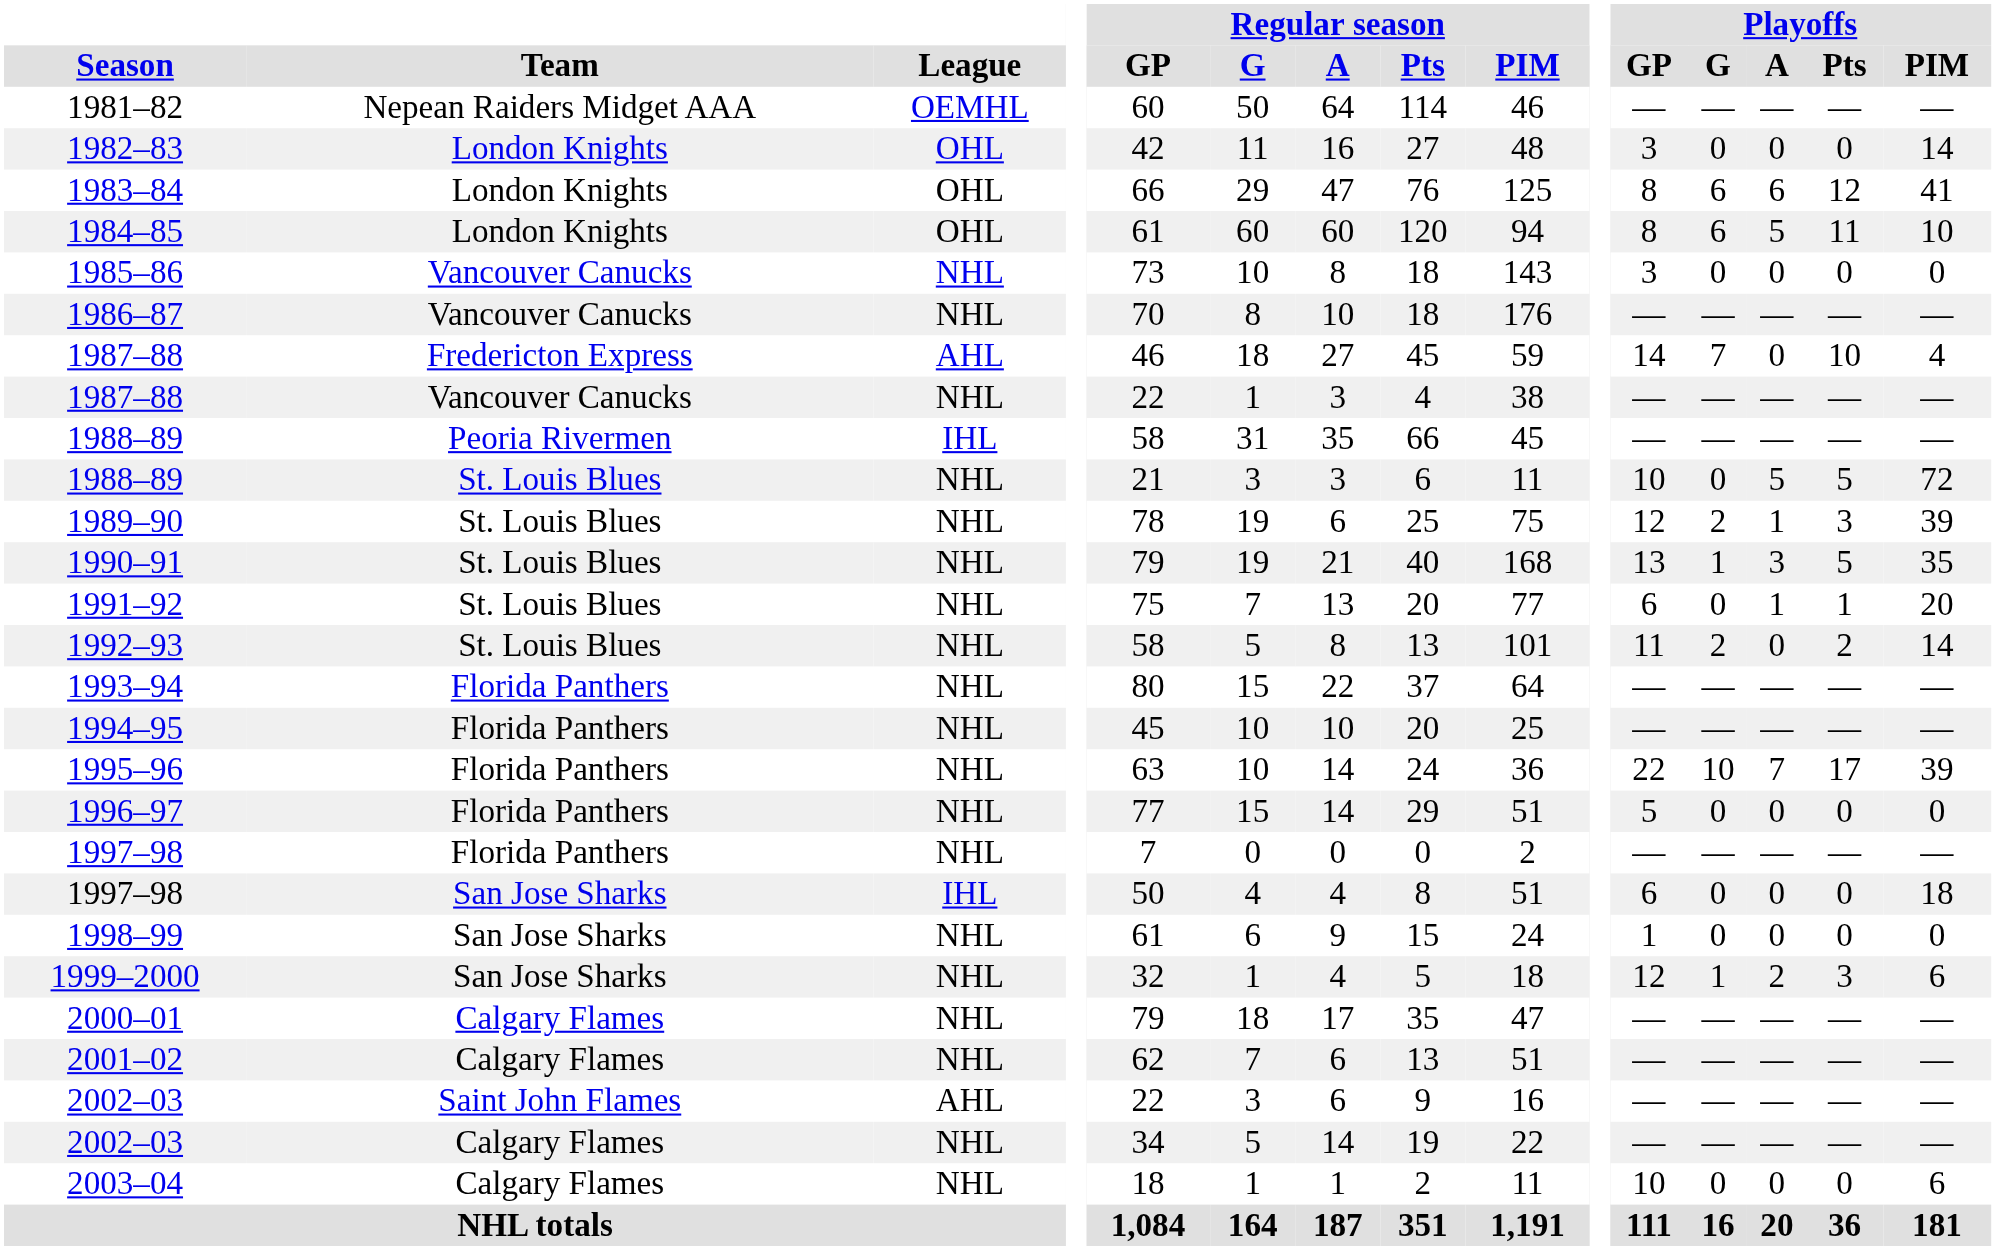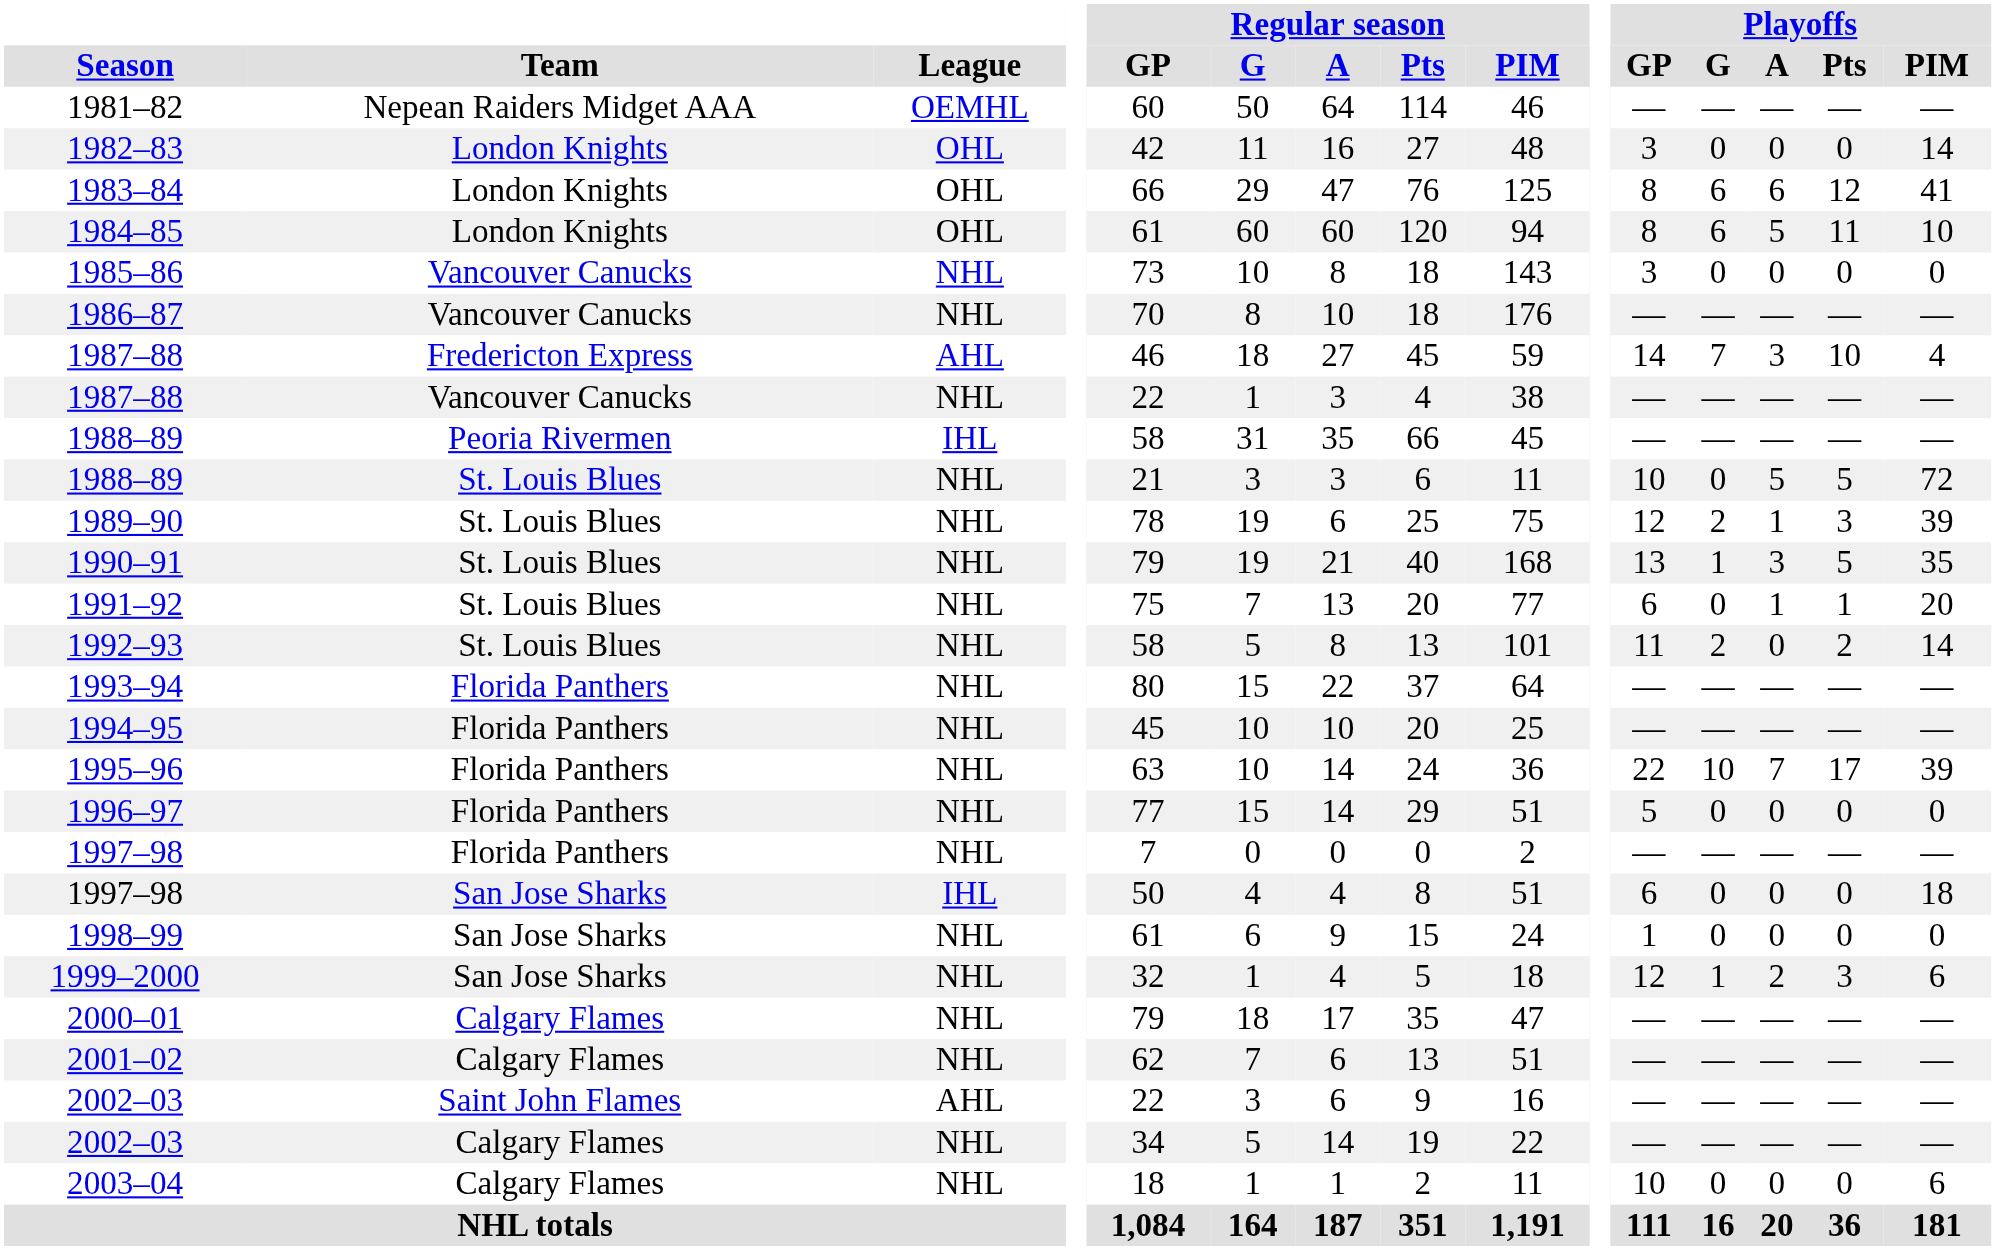 <table border="0" cellpadding="1" cellspacing="0" ID="Table3" style="text-align:center; width:60em">
 <tr bgcolor="#e0e0e0">
 <th colspan="3"  bgcolor="#ffffff"> </th>
 <th rowspan="99" bgcolor="#ffffff"> </th>
 <th colspan="5"><a href='#'>Regular season</a></th>
 <th rowspan="99" bgcolor="#ffffff"> </th>
 <th colspan="5"><a href='#'>Playoffs</a></th>
 </tr>
 <tr bgcolor="#e0e0e0">
 <th><a href='#'>Season</a></th>
 <th>Team</th>
 <th>League</th>
 <th>GP</th>
 <th><a href='#'>G</a></th>
 <th><a href='#'>A</a></th>
 <th><a href='#'>Pts</a></th>
 <th><a href='#'>PIM</a></th>
 <th>GP</th>
 <th>G</th>
 <th>A</th>
 <th>Pts</th>
 <th>PIM</th>
 </tr>
 <tr>
 <td>1981–82</td>
 <td>Nepean Raiders Midget AAA</td>
 <td><a href='#'>OEMHL</a></td>
 <td>60</td>
 <td>50</td>
 <td>64</td>
 <td>114</td>
 <td>46</td>
 <td>—</td>
 <td>—</td>
 <td>—</td>
 <td>—</td>
 <td>—</td>
 </tr>
 <tr bgcolor="#f0f0f0">
 <td><a href='#'>1982–83</a></td>
 <td><a href='#'>London Knights</a></td>
 <td><a href='#'>OHL</a></td>
 <td>42</td>
 <td>11</td>
 <td>16</td>
 <td>27</td>
 <td>48</td>
 <td>3</td>
 <td>0</td>
 <td>0</td>
 <td>0</td>
 <td>14</td>
 </tr>
 <tr>
 <td><a href='#'>1983–84</a></td>
 <td>London Knights</td>
 <td>OHL</td>
 <td>66</td>
 <td>29</td>
 <td>47</td>
 <td>76</td>
 <td>125</td>
 <td>8</td>
 <td>6</td>
 <td>6</td>
 <td>12</td>
 <td>41</td>
 </tr>
 <tr bgcolor="#f0f0f0">
 <td><a href='#'>1984–85</a></td>
 <td>London Knights</td>
 <td>OHL</td>
 <td>61</td>
 <td>60</td>
 <td>60</td>
 <td>120</td>
 <td>94</td>
 <td>8</td>
 <td>6</td>
 <td>5</td>
 <td>11</td>
 <td>10</td>
 </tr>
 <tr>
 <td><a href='#'>1985–86</a></td>
 <td><a href='#'>Vancouver Canucks</a></td>
 <td><a href='#'>NHL</a></td>
 <td>73</td>
 <td>10</td>
 <td>8</td>
 <td>18</td>
 <td>143</td>
 <td>3</td>
 <td>0</td>
 <td>0</td>
 <td>0</td>
 <td>0</td>
 </tr>
 <tr bgcolor="#f0f0f0">
 <td><a href='#'>1986–87</a></td>
 <td>Vancouver Canucks</td>
 <td>NHL</td>
 <td>70</td>
 <td>8</td>
 <td>10</td>
 <td>18</td>
 <td>176</td>
 <td>—</td>
 <td>—</td>
 <td>—</td>
 <td>—</td>
 <td>—</td>
 </tr>
 <tr>
 <td><a href='#'>1987–88</a></td>
 <td><a href='#'>Fredericton Express</a></td>
 <td><a href='#'>AHL</a></td>
 <td>46</td>
 <td>18</td>
 <td>27</td>
 <td>45</td>
 <td>59</td>
 <td>14</td>
 <td>7</td>
-<td>0</td>
+<td>3</td>
 <td>10</td>
 <td>4</td>
 </tr>
 <tr bgcolor="#f0f0f0">
 <td><a href='#'>1987–88</a></td>
 <td>Vancouver Canucks</td>
 <td>NHL</td>
 <td>22</td>
 <td>1</td>
 <td>3</td>
 <td>4</td>
 <td>38</td>
 <td>—</td>
 <td>—</td>
 <td>—</td>
 <td>—</td>
 <td>—</td>
 </tr>
 <tr>
 <td><a href='#'>1988–89</a></td>
 <td><a href='#'>Peoria Rivermen</a></td>
 <td><a href='#'>IHL</a></td>
 <td>58</td>
 <td>31</td>
 <td>35</td>
 <td>66</td>
 <td>45</td>
 <td>—</td>
 <td>—</td>
 <td>—</td>
 <td>—</td>
 <td>—</td>
 </tr>
 <tr bgcolor="#f0f0f0">
 <td><a href='#'>1988–89</a></td>
 <td><a href='#'>St. Louis Blues</a></td>
 <td>NHL</td>
 <td>21</td>
 <td>3</td>
 <td>3</td>
 <td>6</td>
 <td>11</td>
 <td>10</td>
 <td>0</td>
 <td>5</td>
 <td>5</td>
 <td>72</td>
 </tr>
 <tr>
 <td><a href='#'>1989–90</a></td>
 <td>St. Louis Blues</td>
 <td>NHL</td>
 <td>78</td>
 <td>19</td>
 <td>6</td>
 <td>25</td>
 <td>75</td>
 <td>12</td>
 <td>2</td>
 <td>1</td>
 <td>3</td>
 <td>39</td>
 </tr>
 <tr bgcolor="#f0f0f0">
 <td><a href='#'>1990–91</a></td>
 <td>St. Louis Blues</td>
 <td>NHL</td>
 <td>79</td>
 <td>19</td>
 <td>21</td>
 <td>40</td>
 <td>168</td>
 <td>13</td>
 <td>1</td>
 <td>3</td>
 <td>5</td>
 <td>35</td>
 </tr>
 <tr>
 <td><a href='#'>1991–92</a></td>
 <td>St. Louis Blues</td>
 <td>NHL</td>
 <td>75</td>
 <td>7</td>
 <td>13</td>
 <td>20</td>
 <td>77</td>
 <td>6</td>
 <td>0</td>
 <td>1</td>
 <td>1</td>
 <td>20</td>
 </tr>
 <tr bgcolor="#f0f0f0">
 <td><a href='#'>1992–93</a></td>
 <td>St. Louis Blues</td>
 <td>NHL</td>
 <td>58</td>
 <td>5</td>
 <td>8</td>
 <td>13</td>
 <td>101</td>
 <td>11</td>
 <td>2</td>
 <td>0</td>
 <td>2</td>
 <td>14</td>
 </tr>
 <tr>
 <td><a href='#'>1993–94</a></td>
 <td><a href='#'>Florida Panthers</a></td>
 <td>NHL</td>
 <td>80</td>
 <td>15</td>
 <td>22</td>
 <td>37</td>
 <td>64</td>
 <td>—</td>
 <td>—</td>
 <td>—</td>
 <td>—</td>
 <td>—</td>
 </tr>
 <tr bgcolor="#f0f0f0">
 <td><a href='#'>1994–95</a></td>
 <td>Florida Panthers</td>
 <td>NHL</td>
 <td>45</td>
 <td>10</td>
 <td>10</td>
 <td>20</td>
 <td>25</td>
 <td>—</td>
 <td>—</td>
 <td>—</td>
 <td>—</td>
 <td>—</td>
 </tr>
 <tr>
 <td><a href='#'>1995–96</a></td>
 <td>Florida Panthers</td>
 <td>NHL</td>
 <td>63</td>
 <td>10</td>
 <td>14</td>
 <td>24</td>
 <td>36</td>
 <td>22</td>
 <td>10</td>
 <td>7</td>
 <td>17</td>
 <td>39</td>
 </tr>
 <tr bgcolor="#f0f0f0">
 <td><a href='#'>1996–97</a></td>
 <td>Florida Panthers</td>
 <td>NHL</td>
 <td>77</td>
 <td>15</td>
 <td>14</td>
 <td>29</td>
 <td>51</td>
 <td>5</td>
 <td>0</td>
 <td>0</td>
 <td>0</td>
 <td>0</td>
 </tr>
 <tr>
 <td><a href='#'>1997–98</a></td>
 <td>Florida Panthers</td>
 <td>NHL</td>
 <td>7</td>
 <td>0</td>
 <td>0</td>
 <td>0</td>
 <td>2</td>
 <td>—</td>
 <td>—</td>
 <td>—</td>
 <td>—</td>
 <td>—</td>
 </tr>
 <tr bgcolor="#f0f0f0">
 <td>1997–98</td>
 <td><a href='#'>San Jose Sharks</a></td>
 <td><a href='#'>IHL</a></td>
 <td>50</td>
 <td>4</td>
 <td>4</td>
 <td>8</td>
 <td>51</td>
 <td>6</td>
 <td>0</td>
 <td>0</td>
 <td>0</td>
 <td>18</td>
 </tr>
 <tr>
 <td><a href='#'>1998–99</a></td>
 <td>San Jose Sharks</td>
 <td>NHL</td>
 <td>61</td>
 <td>6</td>
 <td>9</td>
 <td>15</td>
 <td>24</td>
 <td>1</td>
 <td>0</td>
 <td>0</td>
 <td>0</td>
 <td>0</td>
 </tr>
 <tr bgcolor="#f0f0f0">
 <td><a href='#'>1999–2000</a></td>
 <td>San Jose Sharks</td>
 <td>NHL</td>
 <td>32</td>
 <td>1</td>
 <td>4</td>
 <td>5</td>
 <td>18</td>
 <td>12</td>
 <td>1</td>
 <td>2</td>
 <td>3</td>
 <td>6</td>
 </tr>
 <tr>
 <td><a href='#'>2000–01</a></td>
 <td><a href='#'>Calgary Flames</a></td>
 <td>NHL</td>
 <td>79</td>
 <td>18</td>
 <td>17</td>
 <td>35</td>
 <td>47</td>
 <td>—</td>
 <td>—</td>
 <td>—</td>
 <td>—</td>
 <td>—</td>
 </tr>
 <tr bgcolor="#f0f0f0">
 <td><a href='#'>2001–02</a></td>
 <td>Calgary Flames</td>
 <td>NHL</td>
 <td>62</td>
 <td>7</td>
 <td>6</td>
 <td>13</td>
 <td>51</td>
 <td>—</td>
 <td>—</td>
 <td>—</td>
 <td>—</td>
 <td>—</td>
 </tr>
 <tr>
 <td><a href='#'>2002–03</a></td>
 <td><a href='#'>Saint John Flames</a></td>
 <td>AHL</td>
 <td>22</td>
 <td>3</td>
 <td>6</td>
 <td>9</td>
 <td>16</td>
 <td>—</td>
 <td>—</td>
 <td>—</td>
 <td>—</td>
 <td>—</td>
 </tr>
 <tr bgcolor="#f0f0f0">
 <td><a href='#'>2002–03</a></td>
 <td>Calgary Flames</td>
 <td>NHL</td>
 <td>34</td>
 <td>5</td>
 <td>14</td>
 <td>19</td>
 <td>22</td>
 <td>—</td>
 <td>—</td>
 <td>—</td>
 <td>—</td>
 <td>—</td>
 </tr>
 <tr>
 <td><a href='#'>2003–04</a></td>
 <td>Calgary Flames</td>
 <td>NHL</td>
 <td>18</td>
 <td>1</td>
 <td>1</td>
 <td>2</td>
 <td>11</td>
 <td>10</td>
 <td>0</td>
 <td>0</td>
 <td>0</td>
 <td>6</td>
 </tr>
 <tr bgcolor="#e0e0e0">
 <th colspan="3">NHL totals</th>
 <th>1,084</th>
 <th>164</th>
 <th>187</th>
 <th>351</th>
 <th>1,191</th>
 <th>111</th>
 <th>16</th>
 <th>20</th>
 <th>36</th>
 <th>181</th>
 </tr>
 </table>
